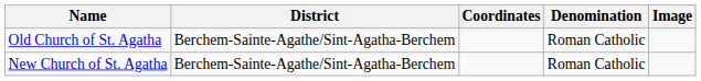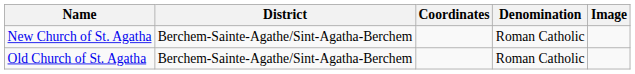 <table class="wikitable sortable">
 <tr>
 <th>Name</th>
 <th>District</th>
 <th>Coordinates</th>
 <th>Denomination</th>
 <th>Image</th>
 </tr>
 <tr>
+<td><a href='#'>New Church of St. Agatha</a></td>
+<td>Berchem-Sainte-Agathe/Sint-Agatha-Berchem</td>
+<td></td>
+<td>Roman Catholic</td>
+<td></td>
+</tr>
+<tr>
 <td><a href='#'>Old Church of St. Agatha</a></td>
 <td>Berchem-Sainte-Agathe/Sint-Agatha-Berchem</td>
 <td></td>
 <td>Roman Catholic</td>
 <td></td>
 </tr>
-<tr>
-<td><a href='#'>New Church of St. Agatha</a></td>
-<td>Berchem-Sainte-Agathe/Sint-Agatha-Berchem</td>
-<td></td>
-<td>Roman Catholic</td>
-<td></td>
-</tr>
 </table>
